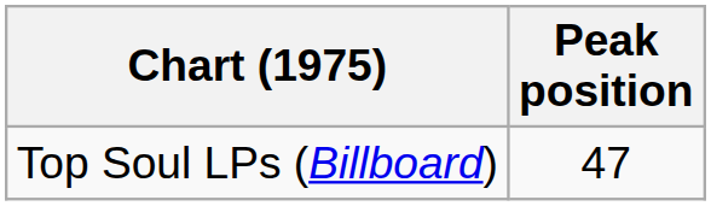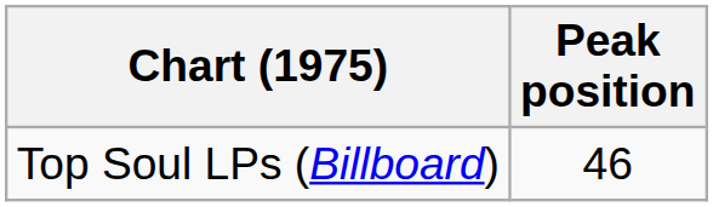 <table class="wikitable" style="text-align:center;">
 <tr>
 <th>Chart (1975)</th>
 <th>Peak<br>position</th>
 </tr>
 <tr>
 <td style="text-align:left;">Top Soul LPs (<em><a href='#'>Billboard</a></em>)</td>
-<td>47</td>
+<td>46</td>
 </tr>
 </table>
